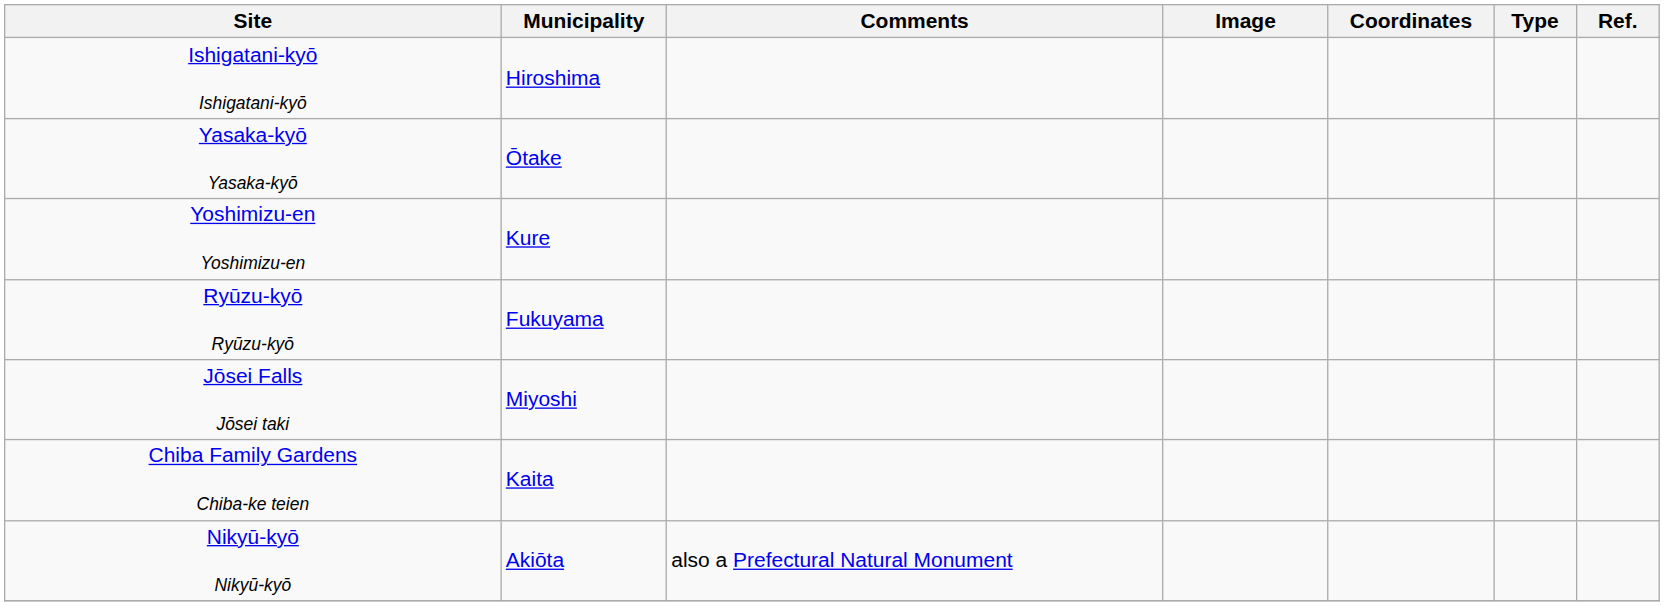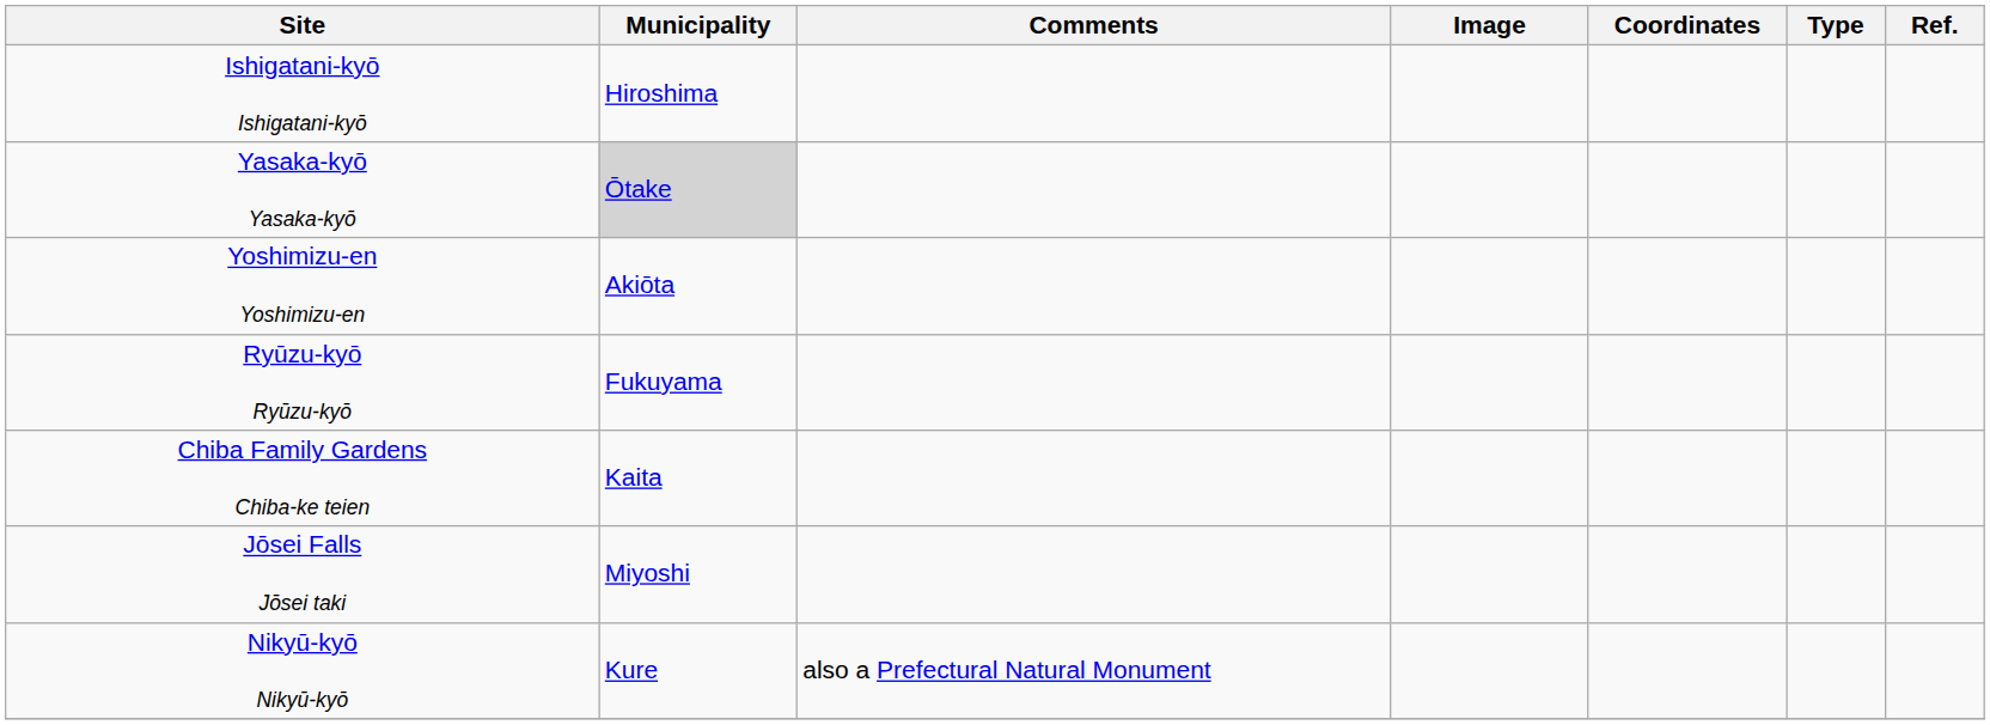 <table class="wikitable sortable"  style="width:100%;">
 <tr>
 <th width="30%" align="left">Site</th>
 <th width="10%" align="left">Municipality</th>
 <th width="30%" align="left" class="unsortable">Comments</th>
 <th width="10%" align="left"  class="unsortable">Image</th>
 <th width="10%" align="left" class="unsortable">Coordinates</th>
 <th width="5%" align="left">Type</th>
 <th width="5%" align="left"  class="unsortable">Ref.</th>
 </tr>
 <tr>
 <td align="center"><a href='#'>Ishigatani-kyō</a><br><br><small><em>Ishigatani-kyō</em></small></td>
 <td><a href='#'>Hiroshima</a></td>
 <td></td>
 <td></td>
 <td></td>
 <td></td>
 <td></td>
 </tr>
 <tr>
 <td align="center"><a href='#'>Yasaka-kyō</a><br><br><small><em>Yasaka-kyō</em></small></td>
-<td><a href='#'>Ōtake</a></td>
+<td style="background: lightgrey;"><a href='#'>Ōtake</a></td>
 <td></td>
 <td></td>
 <td></td>
 <td></td>
 <td></td>
 </tr>
 <tr>
 <td align="center"><a href='#'>Yoshimizu-en</a><br><br><small><em>Yoshimizu-en</em></small></td>
-<td><a href='#'>Kure</a></td>
+<td><a href='#'>Akiōta</a></td>
 <td></td>
 <td></td>
 <td></td>
 <td></td>
 <td></td>
 </tr>
 <tr>
 <td align="center"><a href='#'>Ryūzu-kyō</a><br><br><small><em>Ryūzu-kyō</em></small></td>
 <td><a href='#'>Fukuyama</a></td>
 <td></td>
 <td></td>
 <td></td>
 <td></td>
 <td></td>
 </tr>
 <tr>
+<td align="center"><a href='#'>Chiba Family Gardens</a><br><br><small><em>Chiba-ke teien</em></small></td>
+<td><a href='#'>Kaita</a></td>
+<td></td>
+<td></td>
+<td></td>
+<td></td>
+<td></td>
+</tr>
+<tr>
 <td align="center"><a href='#'>Jōsei Falls</a><br><br><small><em>Jōsei taki</em></small></td>
 <td><a href='#'>Miyoshi</a></td>
 <td></td>
 <td></td>
 <td></td>
 <td></td>
 <td></td>
 </tr>
 <tr>
-<td align="center"><a href='#'>Chiba Family Gardens</a><br><br><small><em>Chiba-ke teien</em></small></td>
-<td><a href='#'>Kaita</a></td>
-<td></td>
-<td></td>
-<td></td>
-<td></td>
-<td></td>
-</tr>
-<tr>
 <td align="center"><a href='#'>Nikyū-kyō</a><br><br><small><em>Nikyū-kyō</em></small></td>
-<td><a href='#'>Akiōta</a></td>
+<td><a href='#'>Kure</a></td>
 <td>also a <a href='#'>Prefectural Natural Monument</a></td>
 <td></td>
 <td></td>
 <td></td>
 <td></td>
 </tr>
 <tr>
 </tr>
 </table>
